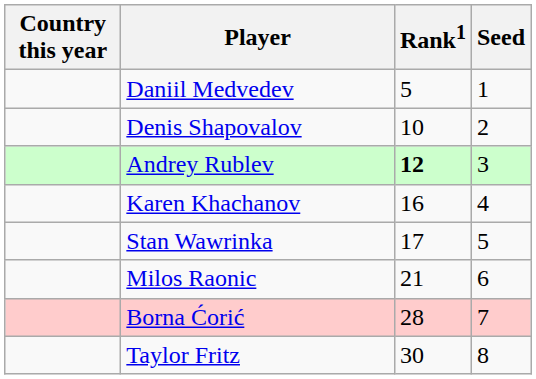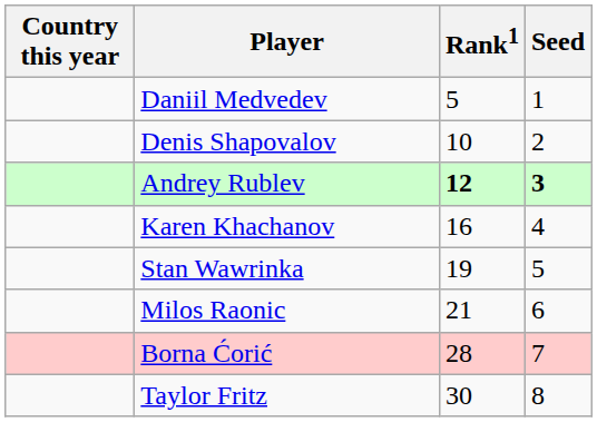 <table class="sortable wikitable">
 <tr>
 <th width="70">Country this year</th>
 <th width="175">Player</th>
 <th>Rank<sup>1</sup></th>
 <th>Seed</th>
 </tr>
 <tr>
 <td></td>
 <td><a href='#'>Daniil Medvedev</a></td>
 <td>5</td>
 <td>1</td>
 </tr>
 <tr>
 <td></td>
 <td><a href='#'>Denis Shapovalov</a></td>
 <td>10</td>
 <td>2</td>
 </tr>
 <tr style="background:#cfc;">
 <td></td>
 <td><a href='#'>Andrey Rublev</a></td>
 <td><strong>12</strong></td>
-<td>3</td>
+<td><strong>3</strong></td>
 </tr>
 <tr>
 <td></td>
 <td><a href='#'>Karen Khachanov</a></td>
 <td>16</td>
 <td>4</td>
 </tr>
 <tr>
 <td></td>
 <td><a href='#'>Stan Wawrinka</a></td>
-<td>17</td>
+<td>19</td>
 <td>5</td>
 </tr>
 <tr>
 <td></td>
 <td><a href='#'>Milos Raonic</a></td>
 <td>21</td>
 <td>6</td>
 </tr>
 <tr style="background:#fcc;">
 <td></td>
 <td><a href='#'>Borna Ćorić</a></td>
 <td>28</td>
 <td>7</td>
 </tr>
 <tr>
 <td></td>
 <td><a href='#'>Taylor Fritz</a></td>
 <td>30</td>
 <td>8</td>
 </tr>
 </table>
